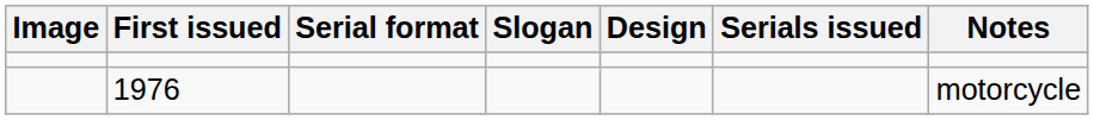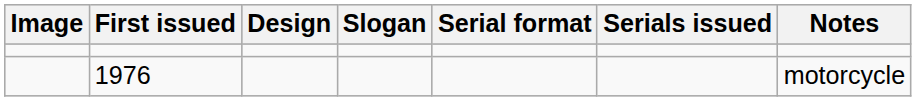 <table class="wikitable">
 <tr>
 <th>Image</th>
 <th>First issued</th>
+<th>Design</th>
+<th>Slogan</th>
 <th>Serial format</th>
-<th>Slogan</th>
-<th>Design</th>
 <th>Serials issued</th>
 <th>Notes</th>
 </tr>
 <tr>
 <td></td>
 <td></td>
 <td></td>
 <td></td>
 <td></td>
 <td></td>
 <td></td>
 </tr>
 <tr>
 <td></td>
 <td>1976</td>
 <td></td>
 <td></td>
 <td></td>
 <td></td>
 <td>motorcycle</td>
 </tr>
 </table>
